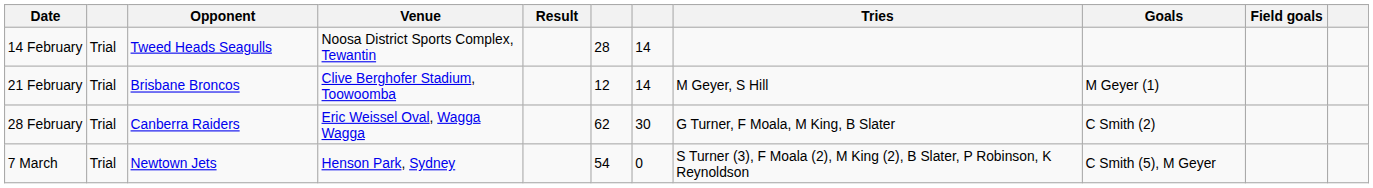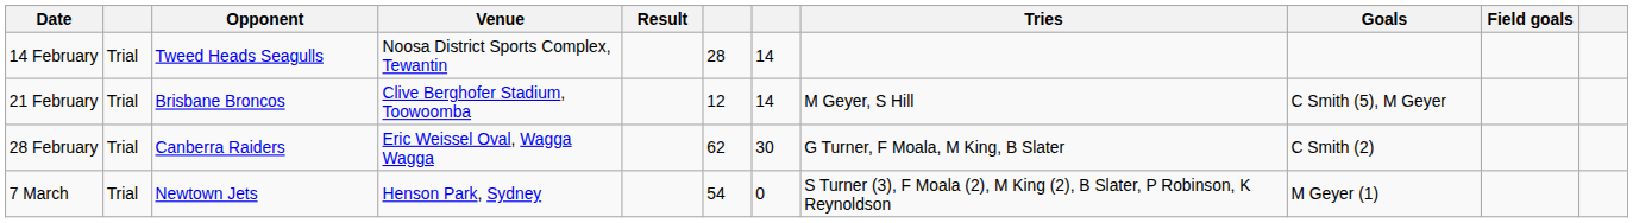 <table class="wikitable"  style="font-size:80%; width:100%;">
 <tr>
 <th width="6%">Date</th>
 <th width="3%"></th>
 <th width="14%">Opponent</th>
 <th width="15%">Venue</th>
 <th width="5%">Result</th>
 <th width="3%"></th>
 <th width="3%"></th>
 <th width="30%">Tries</th>
 <th width="12%">Goals</th>
 <th width="6%">Field goals</th>
 <th width="3%"></th>
 </tr>
 <tr>
 <td>14 February</td>
 <td>Trial</td>
 <td> <a href='#'>Tweed Heads Seagulls</a></td>
 <td>Noosa District Sports Complex, <a href='#'>Tewantin</a></td>
 <td></td>
 <td>28</td>
 <td>14</td>
 <td></td>
 <td></td>
 <td></td>
 <td></td>
 </tr>
 <tr>
 <td>21 February</td>
 <td>Trial</td>
 <td> <a href='#'>Brisbane Broncos</a></td>
 <td><a href='#'>Clive Berghofer Stadium</a>, <a href='#'>Toowoomba</a></td>
 <td></td>
 <td>12</td>
 <td>14</td>
 <td>M Geyer, S Hill</td>
-<td>M Geyer (1)</td>
+<td>C Smith (5), M Geyer</td>
 <td></td>
 <td></td>
 </tr>
 <tr>
 <td>28 February</td>
 <td>Trial</td>
 <td> <a href='#'>Canberra Raiders</a></td>
 <td><a href='#'>Eric Weissel Oval</a>, <a href='#'>Wagga Wagga</a></td>
 <td></td>
 <td>62</td>
 <td>30</td>
 <td>G Turner, F Moala, M King, B Slater</td>
 <td>C Smith (2)</td>
 <td></td>
 <td></td>
 </tr>
 <tr>
 <td>7 March</td>
 <td>Trial</td>
 <td> <a href='#'>Newtown Jets</a></td>
 <td><a href='#'>Henson Park</a>, <a href='#'>Sydney</a></td>
 <td></td>
 <td>54</td>
 <td>0</td>
 <td>S Turner (3), F Moala (2), M King (2), B Slater, P Robinson, K Reynoldson</td>
-<td>C Smith (5), M Geyer</td>
+<td>M Geyer (1)</td>
 <td></td>
 <td></td>
 </tr>
 </table>
